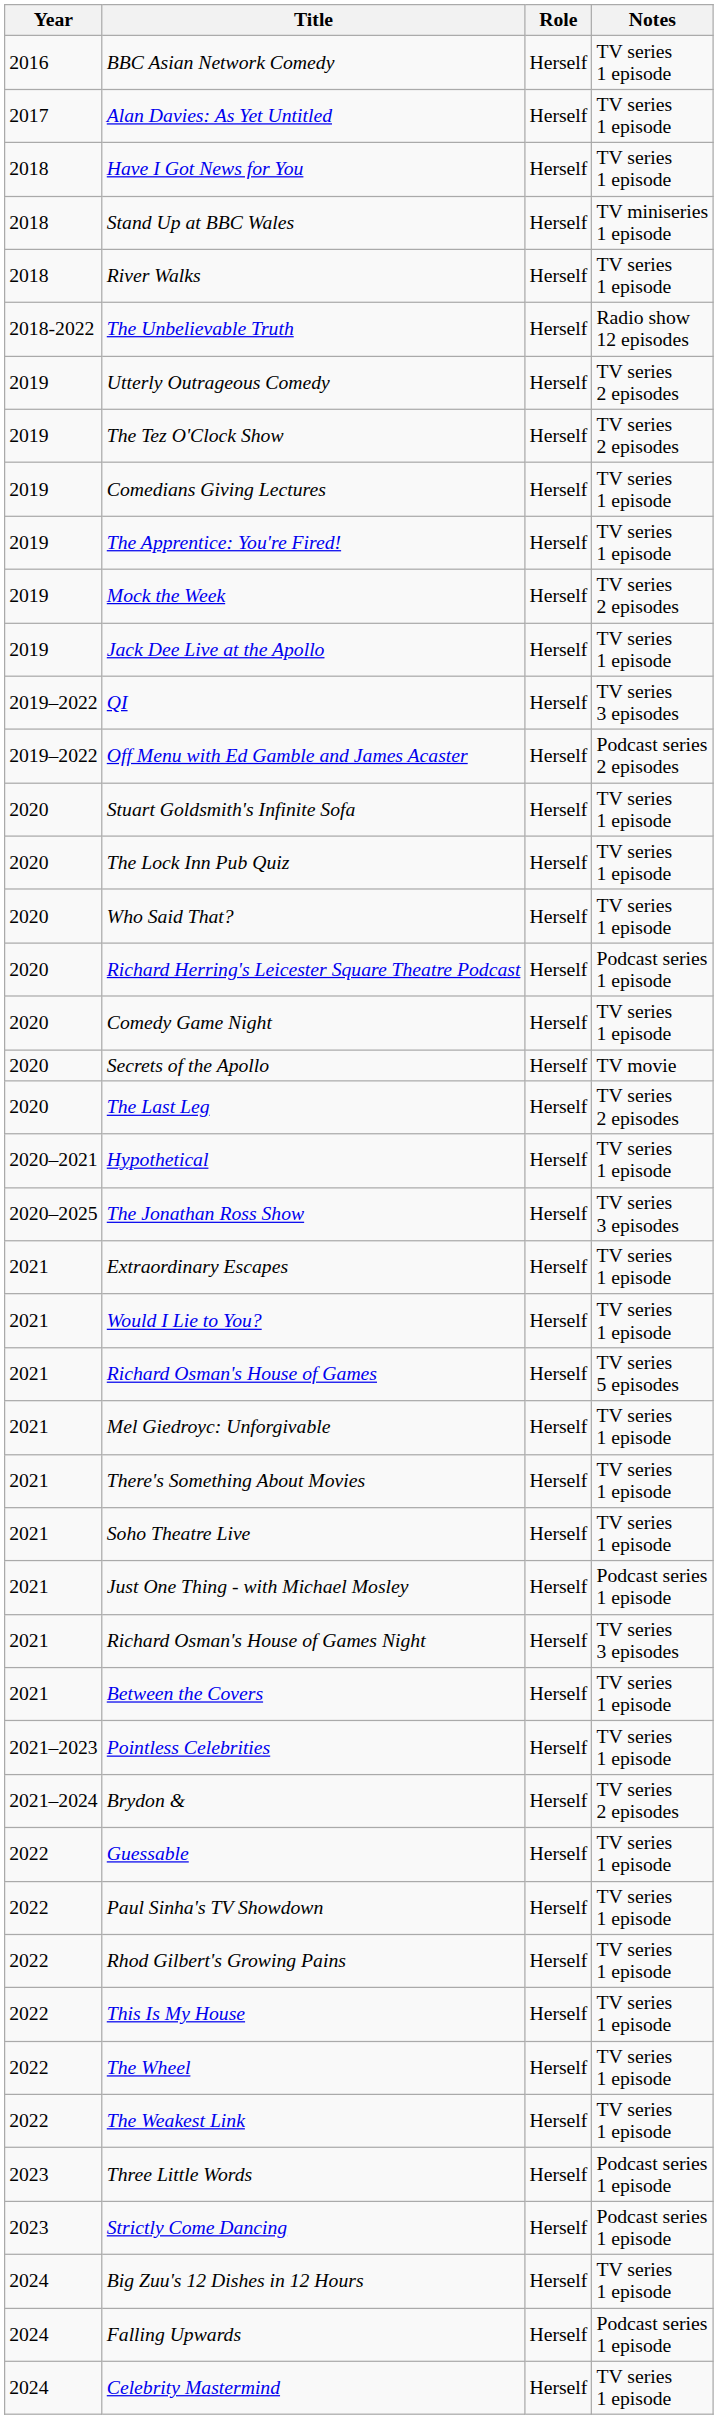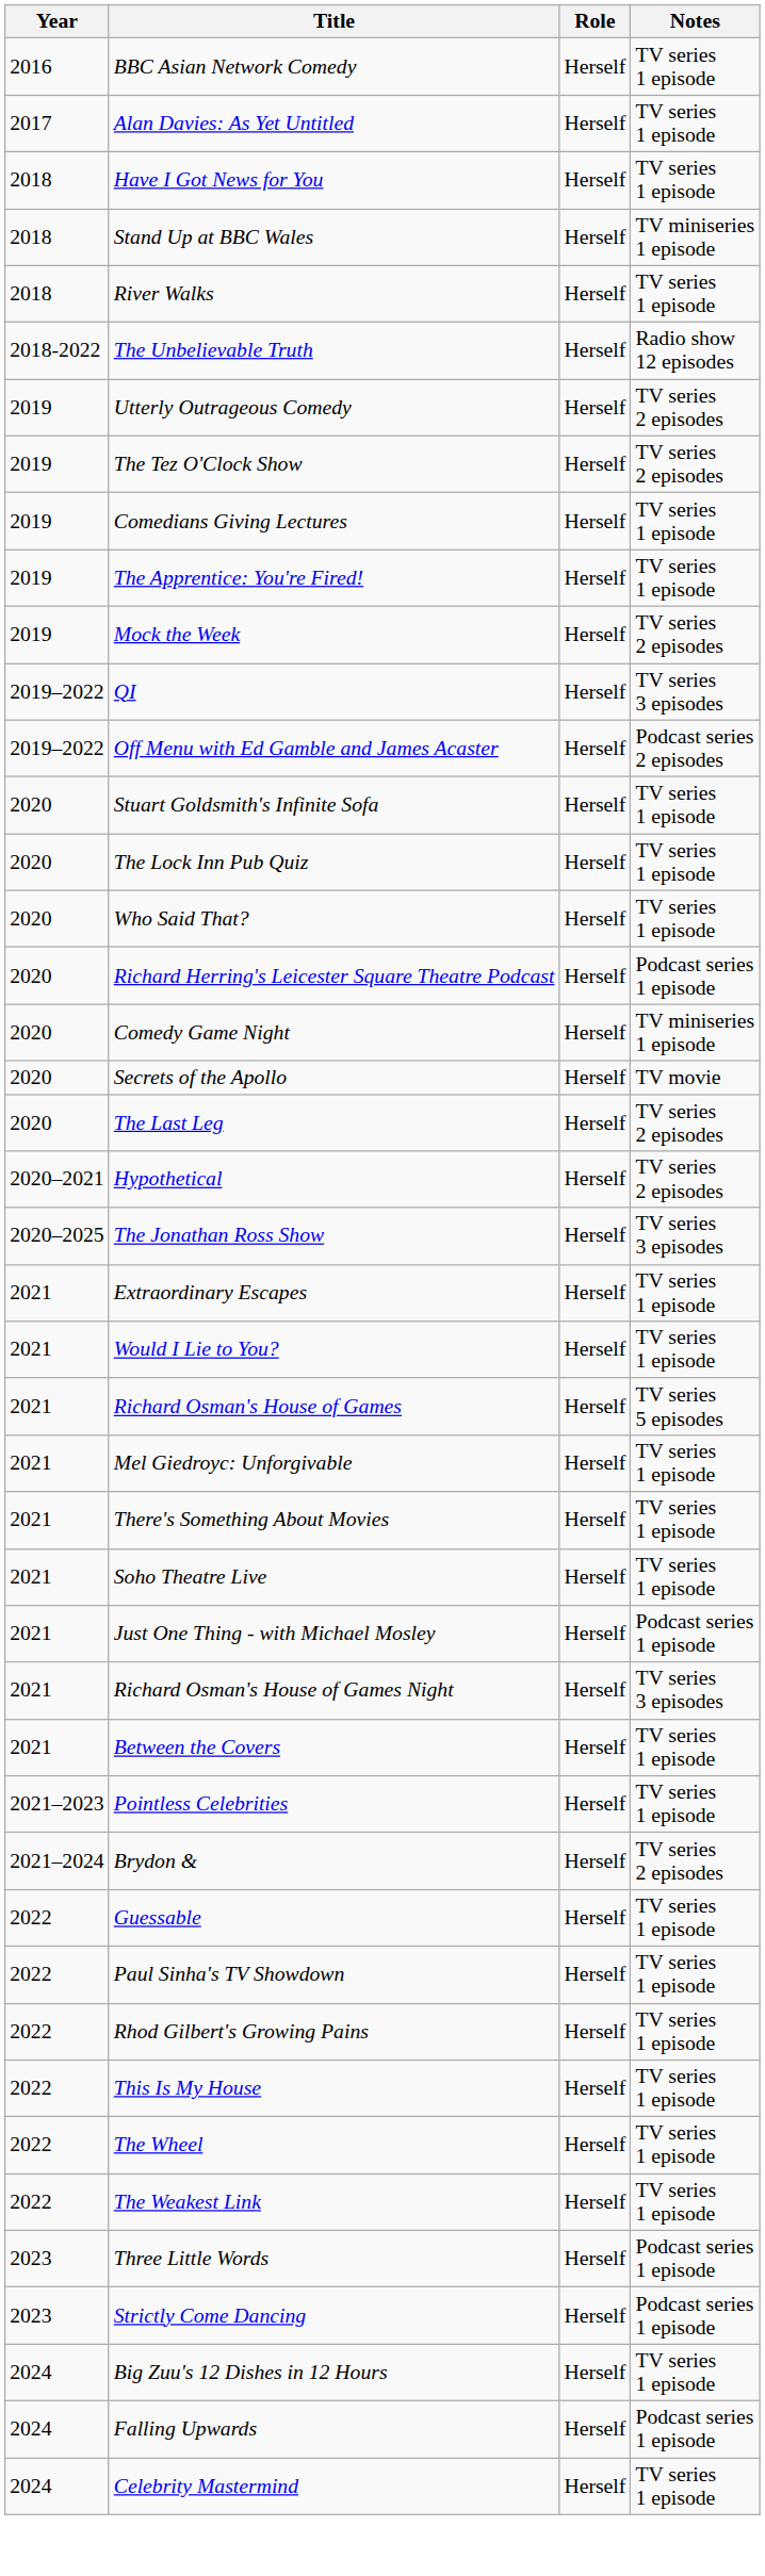 <table class="wikitable">
 <tr>
 <th>Year</th>
 <th>Title</th>
 <th>Role</th>
 <th>Notes</th>
 </tr>
 <tr>
 <td>2016</td>
 <td><em>BBC Asian Network Comedy</em></td>
 <td>Herself</td>
 <td>TV series<br>1 episode</td>
 </tr>
 <tr>
 <td>2017</td>
 <td><em><a href='#'>Alan Davies: As Yet Untitled</a></em></td>
 <td>Herself</td>
 <td>TV series<br>1 episode</td>
 </tr>
 <tr>
 <td>2018</td>
 <td><em><a href='#'>Have I Got News for You</a></em></td>
 <td>Herself</td>
 <td>TV series<br>1 episode</td>
 </tr>
 <tr>
 <td>2018</td>
 <td><em>Stand Up at BBC Wales</em></td>
 <td>Herself</td>
 <td>TV miniseries<br>1 episode</td>
 </tr>
 <tr>
 <td>2018</td>
 <td><em>River Walks</em></td>
 <td>Herself</td>
 <td>TV series<br>1 episode</td>
 </tr>
 <tr>
 <td>2018-2022</td>
 <td><em><a href='#'>The Unbelievable Truth</a></em></td>
 <td>Herself</td>
 <td>Radio show<br>12 episodes</td>
 </tr>
 <tr>
 <td>2019</td>
 <td><em>Utterly Outrageous Comedy</em></td>
 <td>Herself</td>
 <td>TV series<br>2 episodes</td>
 </tr>
 <tr>
 <td>2019</td>
 <td><em>The Tez O'Clock Show</em></td>
 <td>Herself</td>
 <td>TV series<br>2 episodes</td>
 </tr>
 <tr>
 <td>2019</td>
 <td><em>Comedians Giving Lectures</em></td>
 <td>Herself</td>
 <td>TV series<br>1 episode</td>
 </tr>
 <tr>
 <td>2019</td>
 <td><em><a href='#'>The Apprentice: You're Fired!</a></em></td>
 <td>Herself</td>
 <td>TV series<br>1 episode</td>
 </tr>
 <tr>
 <td>2019</td>
 <td><em><a href='#'>Mock the Week</a></em></td>
 <td>Herself</td>
 <td>TV series<br>2 episodes</td>
 </tr>
 <tr>
-<td>2019</td>
-<td><em><a href='#'>Jack Dee Live at the Apollo</a></em></td>
-<td>Herself</td>
-<td>TV series<br>1 episode</td>
-</tr>
-<tr>
 <td>2019–2022</td>
 <td><em><a href='#'>QI</a></em></td>
 <td>Herself</td>
 <td>TV series<br>3 episodes</td>
 </tr>
 <tr>
 <td>2019–2022</td>
 <td><em><a href='#'>Off Menu with Ed Gamble and James Acaster</a></em></td>
 <td>Herself</td>
 <td>Podcast series<br>2 episodes</td>
 </tr>
 <tr>
 <td>2020</td>
 <td><em>Stuart Goldsmith's Infinite Sofa</em></td>
 <td>Herself</td>
 <td>TV series<br>1 episode</td>
 </tr>
 <tr>
 <td>2020</td>
 <td><em>The Lock Inn Pub Quiz</em></td>
 <td>Herself</td>
 <td>TV series<br>1 episode</td>
 </tr>
 <tr>
 <td>2020</td>
 <td><em>Who Said That?</em></td>
 <td>Herself</td>
 <td>TV series<br>1 episode</td>
 </tr>
 <tr>
 <td>2020</td>
 <td><em><a href='#'>Richard Herring's Leicester Square Theatre Podcast</a></em></td>
 <td>Herself</td>
 <td>Podcast series<br>1 episode</td>
 </tr>
 <tr>
 <td>2020</td>
 <td><em>Comedy Game Night</em></td>
 <td>Herself</td>
-<td>TV series<br>1 episode</td>
+<td>TV miniseries<br>1 episode</td>
 </tr>
 <tr>
 <td>2020</td>
 <td><em>Secrets of the Apollo</em></td>
 <td>Herself</td>
 <td>TV movie</td>
 </tr>
 <tr>
 <td>2020</td>
 <td><em><a href='#'>The Last Leg</a></em></td>
 <td>Herself</td>
 <td>TV series<br>2 episodes</td>
 </tr>
 <tr>
 <td>2020–2021</td>
 <td><em><a href='#'>Hypothetical</a></em></td>
 <td>Herself</td>
-<td>TV series<br>1 episode</td>
+<td>TV series<br>2 episodes</td>
 </tr>
 <tr>
 <td>2020–2025</td>
 <td><em><a href='#'>The Jonathan Ross Show</a></em></td>
 <td>Herself</td>
 <td>TV series<br>3 episodes</td>
 </tr>
 <tr>
 <td>2021</td>
 <td><em>Extraordinary Escapes</em></td>
 <td>Herself</td>
 <td>TV series<br>1 episode</td>
 </tr>
 <tr>
 <td>2021</td>
 <td><em><a href='#'>Would I Lie to You?</a></em></td>
 <td>Herself</td>
 <td>TV series<br>1 episode</td>
 </tr>
 <tr>
 <td>2021</td>
 <td><em><a href='#'>Richard Osman's House of Games</a></em></td>
 <td>Herself</td>
 <td>TV series<br>5 episodes</td>
 </tr>
 <tr>
 <td>2021</td>
 <td><em>Mel Giedroyc: Unforgivable</em></td>
 <td>Herself</td>
 <td>TV series<br>1 episode</td>
 </tr>
 <tr>
 <td>2021</td>
 <td><em>There's Something About Movies</em></td>
 <td>Herself</td>
 <td>TV series<br>1 episode</td>
 </tr>
 <tr>
 <td>2021</td>
 <td><em>Soho Theatre Live</em></td>
 <td>Herself</td>
 <td>TV series<br>1 episode</td>
 </tr>
 <tr>
 <td>2021</td>
 <td><em>Just One Thing - with Michael Mosley</em></td>
 <td>Herself</td>
 <td>Podcast series<br>1 episode</td>
 </tr>
 <tr>
 <td>2021</td>
 <td><em>Richard Osman's House of Games Night</em></td>
 <td>Herself</td>
 <td>TV series<br>3 episodes</td>
 </tr>
 <tr>
 <td>2021</td>
 <td><em><a href='#'>Between the Covers</a></em></td>
 <td>Herself</td>
 <td>TV series<br>1 episode</td>
 </tr>
 <tr>
 <td>2021–2023</td>
 <td><em><a href='#'>Pointless Celebrities</a></em></td>
 <td>Herself</td>
 <td>TV series<br>1 episode</td>
 </tr>
 <tr>
 <td>2021–2024</td>
 <td><em>Brydon &</em></td>
 <td>Herself</td>
 <td>TV series<br>2 episodes</td>
 </tr>
 <tr>
 <td>2022</td>
 <td><em><a href='#'>Guessable</a></em></td>
 <td>Herself</td>
 <td>TV series<br>1 episode</td>
 </tr>
 <tr>
 <td>2022</td>
 <td><em>Paul Sinha's TV Showdown</em></td>
 <td>Herself</td>
 <td>TV series<br>1 episode</td>
 </tr>
 <tr>
 <td>2022</td>
 <td><em>Rhod Gilbert's Growing Pains</em></td>
 <td>Herself</td>
 <td>TV series<br>1 episode</td>
 </tr>
 <tr>
 <td>2022</td>
 <td><em><a href='#'>This Is My House</a></em></td>
 <td>Herself</td>
 <td>TV series<br>1 episode</td>
 </tr>
 <tr>
 <td>2022</td>
 <td><em><a href='#'>The Wheel</a></em></td>
 <td>Herself</td>
 <td>TV series<br>1 episode</td>
 </tr>
 <tr>
 <td>2022</td>
 <td><em><a href='#'>The Weakest Link</a></em></td>
 <td>Herself</td>
 <td>TV series<br>1 episode</td>
 </tr>
 <tr>
 <td>2023</td>
 <td><em>Three Little Words</em></td>
 <td>Herself</td>
 <td>Podcast series<br>1 episode</td>
 </tr>
 <tr>
 <td>2023</td>
 <td><em><a href='#'>Strictly Come Dancing</a></em></td>
 <td>Herself</td>
 <td>Podcast series<br>1 episode</td>
 </tr>
 <tr>
 <td>2024</td>
 <td><em>Big Zuu's 12 Dishes in 12 Hours</em></td>
 <td>Herself</td>
 <td>TV series<br>1 episode</td>
 </tr>
 <tr>
 <td>2024</td>
 <td><em>Falling Upwards</em></td>
 <td>Herself</td>
 <td>Podcast series<br>1 episode</td>
 </tr>
 <tr>
 <td>2024</td>
 <td><em><a href='#'>Celebrity Mastermind</a></em></td>
 <td>Herself</td>
 <td>TV series<br>1 episode</td>
 </tr>
 </table>
